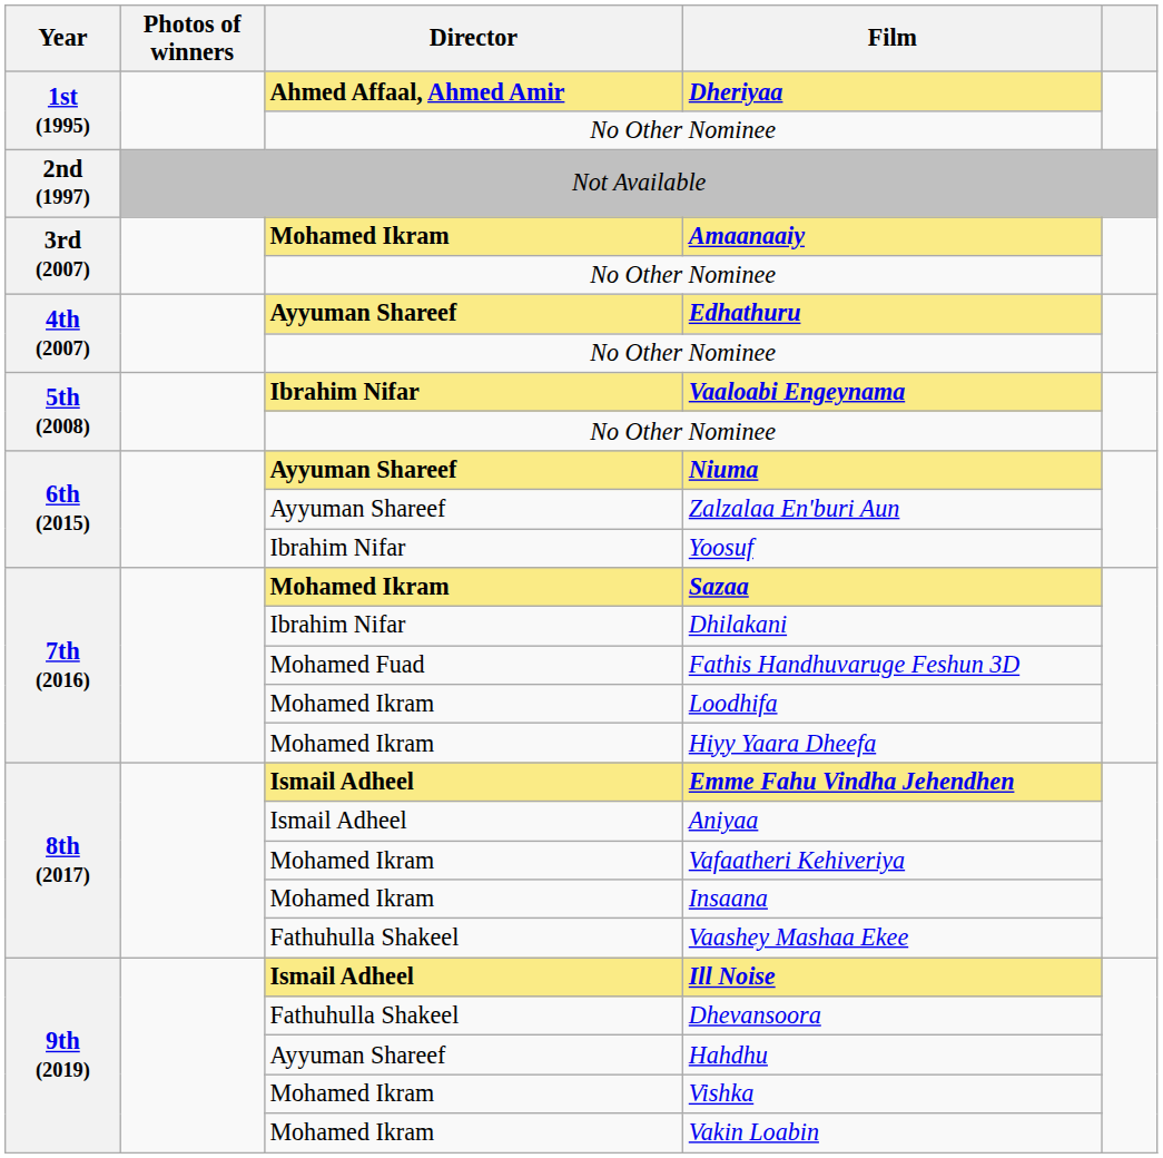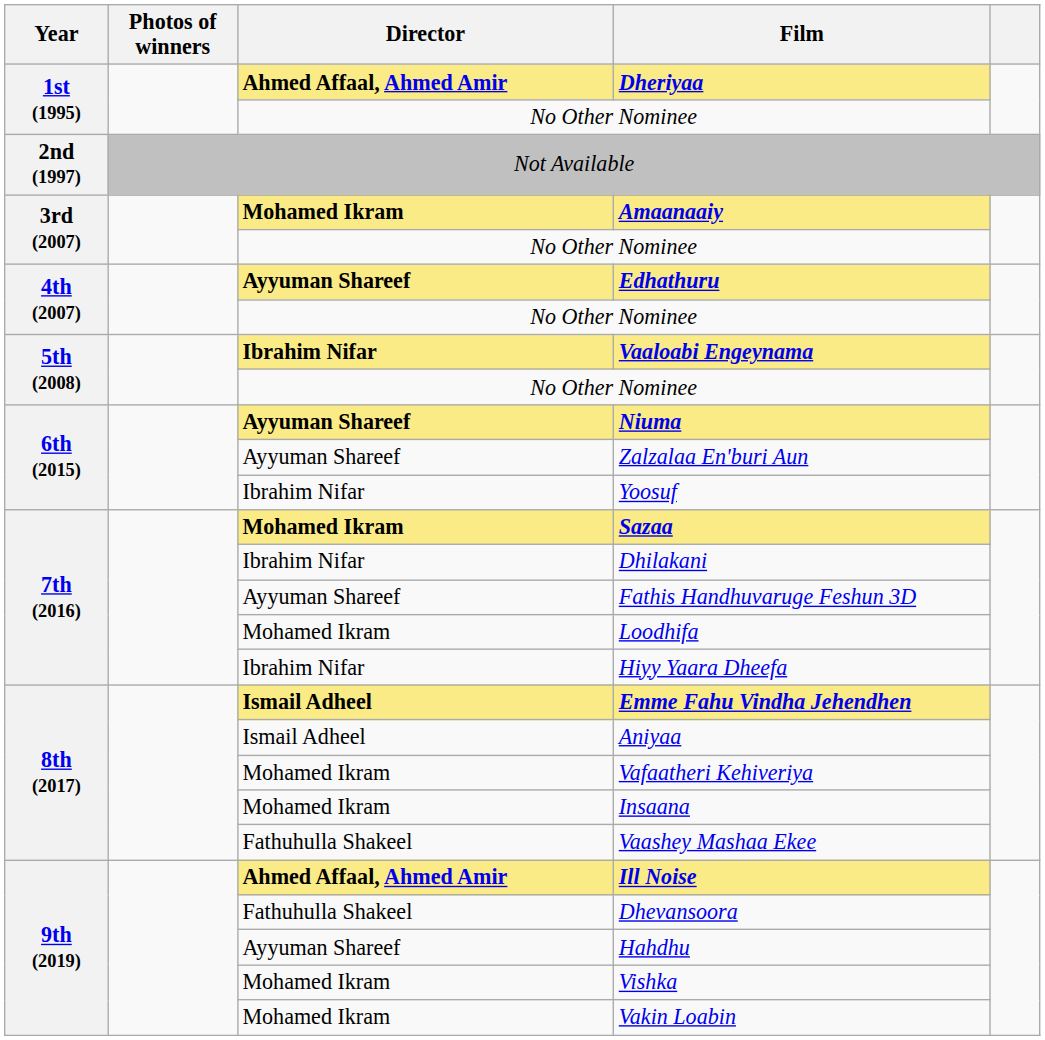 <table class="wikitable sortable" style="width:85%; text-align:left;">
 <tr>
 <th scope="col" style="width:3%; text-align:center;">Year</th>
 <th scope="col" style="width:3%;text-align:center;">Photos of winners</th>
 <th scope="col" style="width:15%;text-align:center;">Director</th>
 <th scope="col" style="width:15%;text-align:center;">Film</th>
 <th scope="col" style="width:2%" class="unsortable"></th>
 </tr>
 <tr>
 <th scope="row" rowspan=2 style="text-align:center"><a href='#'>1st</a><br><small>(1995)</small></th>
 <td rowspan=2 style="text-align:center"></td>
 <td style="background:#FAEB86;"><strong>Ahmed Affaal, <a href='#'>Ahmed Amir</a></strong></td>
 <td style="background:#FAEB86;"><strong><em><a href='#'>Dheriyaa</a></em></strong></td>
 <td rowspan=2 style="text-align: center;"></td>
 </tr>
 <tr>
 <td colspan=2 style="text-align:center"><em>No Other Nominee</em></td>
 </tr>
 <tr>
 <th scope="row" style="text-align:center">2nd<br><small>(1997)</small></th>
 <td bgcolor="#C0C0C0" align="center" colspan="4"><em>Not Available</em></td>
 </tr>
 <tr>
 <th scope="row" rowspan=2 style="text-align:center">3rd<br><small>(2007)</small></th>
 <td rowspan=2 style="text-align:center"></td>
 <td style="background:#FAEB86;"><strong>Mohamed Ikram</strong></td>
 <td style="background:#FAEB86;"><strong><em><a href='#'>Amaanaaiy</a></em></strong></td>
 <td rowspan=2 style="text-align: center;"></td>
 </tr>
 <tr>
 <td colspan=2 style="text-align:center"><em>No Other Nominee</em></td>
 </tr>
 <tr>
 <th rowspan=2 scope="row" style="text-align:center"><a href='#'>4th</a><br><small>(2007)</small></th>
 <td rowspan=2 style="text-align:center"></td>
 <td style="background:#FAEB86;"><strong>Ayyuman Shareef</strong></td>
 <td style="background:#FAEB86;"><strong><em><a href='#'>Edhathuru</a></em></strong></td>
 <td rowspan=2 style="text-align: center;"></td>
 </tr>
 <tr>
 <td colspan=2 style="text-align:center"><em>No Other Nominee</em></td>
 </tr>
 <tr>
 <th scope="row" rowspan=2 style="text-align:center"><a href='#'>5th</a><br><small>(2008)</small></th>
 <td rowspan=2 style="text-align:center"></td>
 <td style="background:#FAEB86;"><strong>Ibrahim Nifar</strong></td>
 <td style="background:#FAEB86;"><strong><em><a href='#'>Vaaloabi Engeynama</a></em></strong></td>
 <td rowspan=2 style="text-align: center;"></td>
 </tr>
 <tr>
 <td colspan=2 style="text-align:center"><em>No Other Nominee</em></td>
 </tr>
 <tr>
 <th scope="row" rowspan=3 style="text-align:center"><a href='#'>6th</a><br><small>(2015)</small></th>
 <td rowspan=3 style="text-align:center"></td>
 <td style="background:#FAEB86;"><strong>Ayyuman Shareef</strong></td>
 <td style="background:#FAEB86;"><strong><em><a href='#'>Niuma</a></em></strong></td>
 <td rowspan=3 style="text-align: center;"></td>
 </tr>
 <tr>
 <td>Ayyuman Shareef</td>
 <td><em><a href='#'>Zalzalaa En'buri Aun</a></em></td>
 </tr>
 <tr>
 <td>Ibrahim Nifar</td>
 <td><em><a href='#'>Yoosuf</a></em></td>
 </tr>
 <tr>
 <th scope="row" rowspan=5 style="text-align:center"><a href='#'>7th</a><br><small>(2016)</small></th>
 <td rowspan=5 style="text-align:center"></td>
 <td style="background:#FAEB86;"><strong>Mohamed Ikram</strong></td>
 <td style="background:#FAEB86;"><strong><em><a href='#'>Sazaa</a></em></strong></td>
 <td rowspan=5 style="text-align: center;"></td>
 </tr>
 <tr>
 <td>Ibrahim Nifar</td>
 <td><em><a href='#'>Dhilakani</a></em></td>
 </tr>
 <tr>
-<td>Mohamed Fuad</td>
+<td>Ayyuman Shareef</td>
 <td><em><a href='#'>Fathis Handhuvaruge Feshun 3D</a></em></td>
 </tr>
 <tr>
 <td>Mohamed Ikram</td>
 <td><em><a href='#'>Loodhifa</a></em></td>
 </tr>
 <tr>
-<td>Mohamed Ikram</td>
+<td>Ibrahim Nifar</td>
 <td><em><a href='#'>Hiyy Yaara Dheefa</a></em></td>
 </tr>
 <tr>
 <th scope="row" rowspan=5 style="text-align:center"><a href='#'>8th</a><br><small>(2017)</small></th>
 <td rowspan=5 style="text-align:center"></td>
 <td style="background:#FAEB86;"><strong>Ismail Adheel</strong></td>
 <td style="background:#FAEB86;"><strong><em><a href='#'>Emme Fahu Vindha Jehendhen</a></em></strong></td>
 <td rowspan=5 style="text-align: center;"></td>
 </tr>
 <tr>
 <td>Ismail Adheel</td>
 <td><em><a href='#'>Aniyaa</a></em></td>
 </tr>
 <tr>
 <td>Mohamed Ikram</td>
 <td><em><a href='#'>Vafaatheri Kehiveriya</a></em></td>
 </tr>
 <tr>
 <td>Mohamed Ikram</td>
 <td><em><a href='#'>Insaana</a></em></td>
 </tr>
 <tr>
 <td>Fathuhulla Shakeel</td>
 <td><em><a href='#'>Vaashey Mashaa Ekee</a></em></td>
 </tr>
 <tr>
 <th scope="row" rowspan=5 style="text-align:center"><a href='#'>9th</a><br><small>(2019)</small></th>
 <td rowspan=5 style="text-align:center"></td>
-<td style="background:#FAEB86;"><strong>Ismail Adheel</strong></td>
+<td style="background:#FAEB86;"><strong>Ahmed Affaal, <a href='#'>Ahmed Amir</a></strong></td>
 <td style="background:#FAEB86;"><strong><em><a href='#'>Ill Noise</a></em></strong></td>
 <td rowspan=5 style="text-align: center;"></td>
 </tr>
 <tr>
 <td>Fathuhulla Shakeel</td>
 <td><em><a href='#'>Dhevansoora</a></em></td>
 </tr>
 <tr>
 <td>Ayyuman Shareef</td>
 <td><em><a href='#'>Hahdhu</a></em></td>
 </tr>
 <tr>
 <td>Mohamed Ikram</td>
 <td><em><a href='#'>Vishka</a></em></td>
 </tr>
 <tr>
 <td>Mohamed Ikram</td>
 <td><em><a href='#'>Vakin Loabin</a></em></td>
 </tr>
 <tr>
 </tr>
 </table>
